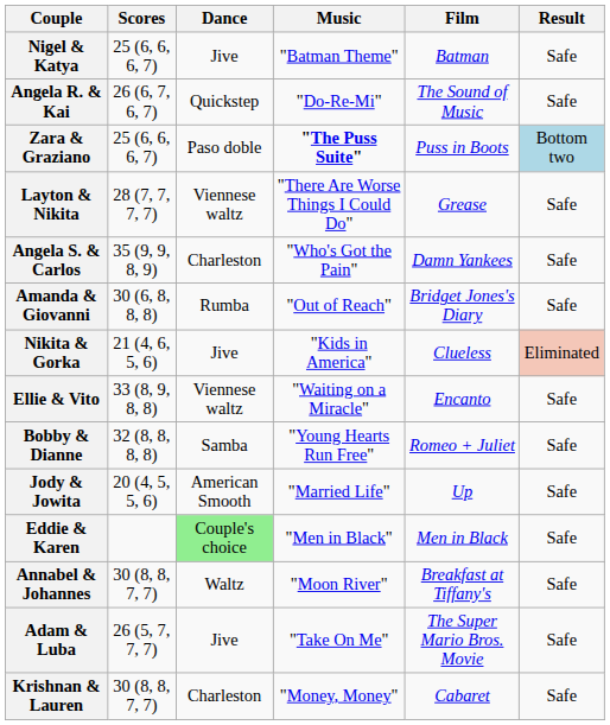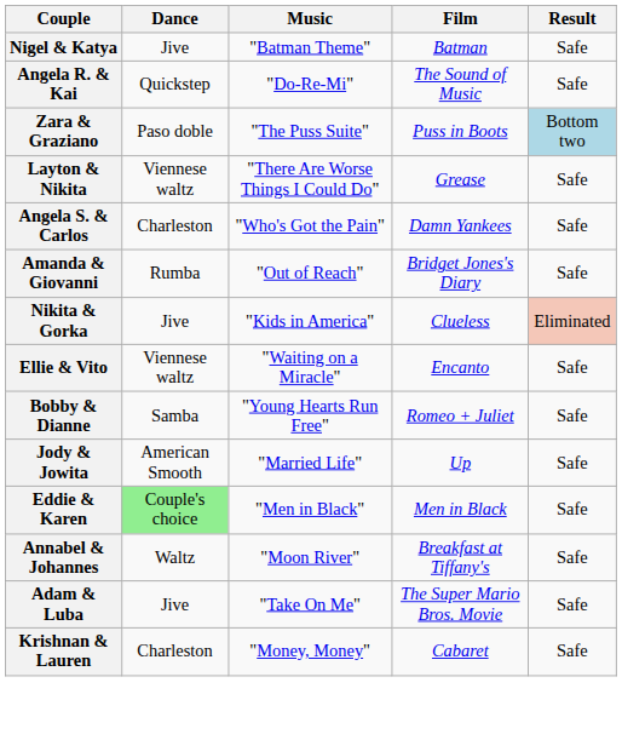 <table class="wikitable sortable" style="text-align:center; width: 90%">
 <tr>
 <th scope="col">Couple</th>
-<th scope="col">Scores</th>
 <th class="unsortable" scope="col">Dance</th>
 <th class="unsortable" scope="col">Music</th>
 <th class="unsortable" scope="col">Film</th>
 <th class="unsortable" scope="col">Result</th>
 </tr>
 <tr>
 <th scope="row">Nigel & Katya</th>
-<td>25 (6, 6, 6, 7)</td>
 <td>Jive</td>
 <td>"<a href='#'>Batman Theme</a>"</td>
 <td><em><a href='#'>Batman</a></em></td>
 <td>Safe</td>
 </tr>
 <tr>
 <th scope="row">Angela R. & Kai</th>
-<td>26 (6, 7, 6, 7)</td>
 <td>Quickstep</td>
 <td>"<a href='#'>Do-Re-Mi</a>"</td>
 <td><em><a href='#'>The Sound of Music</a></em></td>
 <td>Safe</td>
 </tr>
 <tr>
 <th scope="row">Zara & Graziano</th>
-<td>25 (6, 6, 6, 7)</td>
 <td>Paso doble</td>
-<td><strong>"<a href='#'>The Puss Suite</a>"</strong></td>
+<td>"<a href='#'>The Puss Suite</a>"</td>
 <td><em><a href='#'>Puss in Boots</a></em></td>
 <td bgcolor="lightblue">Bottom two</td>
 </tr>
 <tr>
 <th scope="row">Layton & Nikita</th>
-<td>28 (7, 7, 7, 7)</td>
 <td>Viennese waltz</td>
 <td>"<a href='#'>There Are Worse Things I Could Do</a>"</td>
 <td><em><a href='#'>Grease</a></em></td>
 <td>Safe</td>
 </tr>
 <tr>
 <th scope="row">Angela S. & Carlos</th>
-<td>35 (9, 9, 8, 9)</td>
 <td>Charleston</td>
 <td>"<a href='#'>Who's Got the Pain</a>"</td>
 <td><em><a href='#'>Damn Yankees</a></em></td>
 <td>Safe</td>
 </tr>
 <tr>
 <th scope="row">Amanda & Giovanni</th>
-<td>30 (6, 8, 8, 8)</td>
 <td>Rumba</td>
 <td>"<a href='#'>Out of Reach</a>"</td>
 <td><em><a href='#'>Bridget Jones's Diary</a></em></td>
 <td>Safe</td>
 </tr>
 <tr>
 <th scope="row">Nikita & Gorka</th>
-<td>21 (4, 6, 5, 6)</td>
 <td>Jive</td>
 <td>"<a href='#'>Kids in America</a>"</td>
 <td><em><a href='#'>Clueless</a></em></td>
 <td bgcolor="#f4c7b8">Eliminated</td>
 </tr>
 <tr>
 <th scope="row">Ellie & Vito</th>
-<td>33 (8, 9, 8, 8)</td>
 <td>Viennese waltz</td>
 <td>"<a href='#'>Waiting on a Miracle</a>"</td>
 <td><em><a href='#'>Encanto</a></em></td>
 <td>Safe</td>
 </tr>
 <tr>
 <th scope="row">Bobby & Dianne</th>
-<td>32 (8, 8, 8, 8)</td>
 <td>Samba</td>
 <td>"<a href='#'>Young Hearts Run Free</a>"</td>
 <td><em><a href='#'>Romeo + Juliet</a></em></td>
 <td>Safe</td>
 </tr>
 <tr>
 <th scope="row">Jody & Jowita</th>
-<td>20 (4, 5, 5, 6)</td>
 <td>American Smooth</td>
 <td>"<a href='#'>Married Life</a>"</td>
 <td><em><a href='#'>Up</a></em></td>
 <td>Safe</td>
 </tr>
 <tr>
 <th scope="row">Eddie & Karen</th>
-<td></td>
 <td style="background: lightgreen;">Couple's choice</td>
 <td>"<a href='#'>Men in Black</a>"</td>
 <td><em><a href='#'>Men in Black</a></em></td>
 <td>Safe</td>
 </tr>
 <tr>
 <th scope="row">Annabel & Johannes</th>
-<td>30 (8, 8, 7, 7)</td>
 <td>Waltz</td>
 <td>"<a href='#'>Moon River</a>"</td>
 <td><em><a href='#'>Breakfast at Tiffany's</a></em></td>
 <td>Safe</td>
 </tr>
 <tr>
 <th scope="row">Adam & Luba</th>
-<td>26 (5, 7, 7, 7)</td>
 <td>Jive</td>
 <td>"<a href='#'>Take On Me</a>"</td>
 <td><em><a href='#'>The Super Mario Bros. Movie</a></em></td>
 <td>Safe</td>
 </tr>
 <tr>
 <th scope="row">Krishnan & Lauren</th>
-<td>30 (8, 8, 7, 7)</td>
 <td>Charleston</td>
 <td>"<a href='#'>Money, Money</a>"</td>
 <td><em><a href='#'>Cabaret</a></em></td>
 <td>Safe</td>
 </tr>
 </table>
